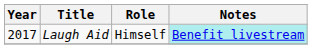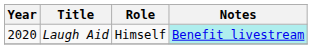 <table class="wikitable sortable">
 <tr>
 <th>Year</th>
 <th>Title</th>
 <th>Role</th>
 <th class="unsortable">Notes</th>
 </tr>
 <tr>
-<td>2017</td>
+<td>2020</td>
 <td><em>Laugh Aid</em></td>
 <td>Himself</td>
 <td style="background: paleturquoise;"><a href='#'>Benefit livestream</a></td>
 </tr>
 <tr>
 </tr>
 </table>
